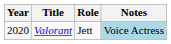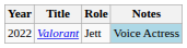 <table class="wikitable">
 <tr>
 <th>Year</th>
 <th>Title</th>
 <th>Role</th>
 <th>Notes</th>
 </tr>
 <tr>
-<td>2020</td>
+<td>2022</td>
 <td><em><a href='#'>Valorant</a></em></td>
 <td>Jett</td>
 <td style="background: lightblue;">Voice Actress</td>
 </tr>
 </table>
